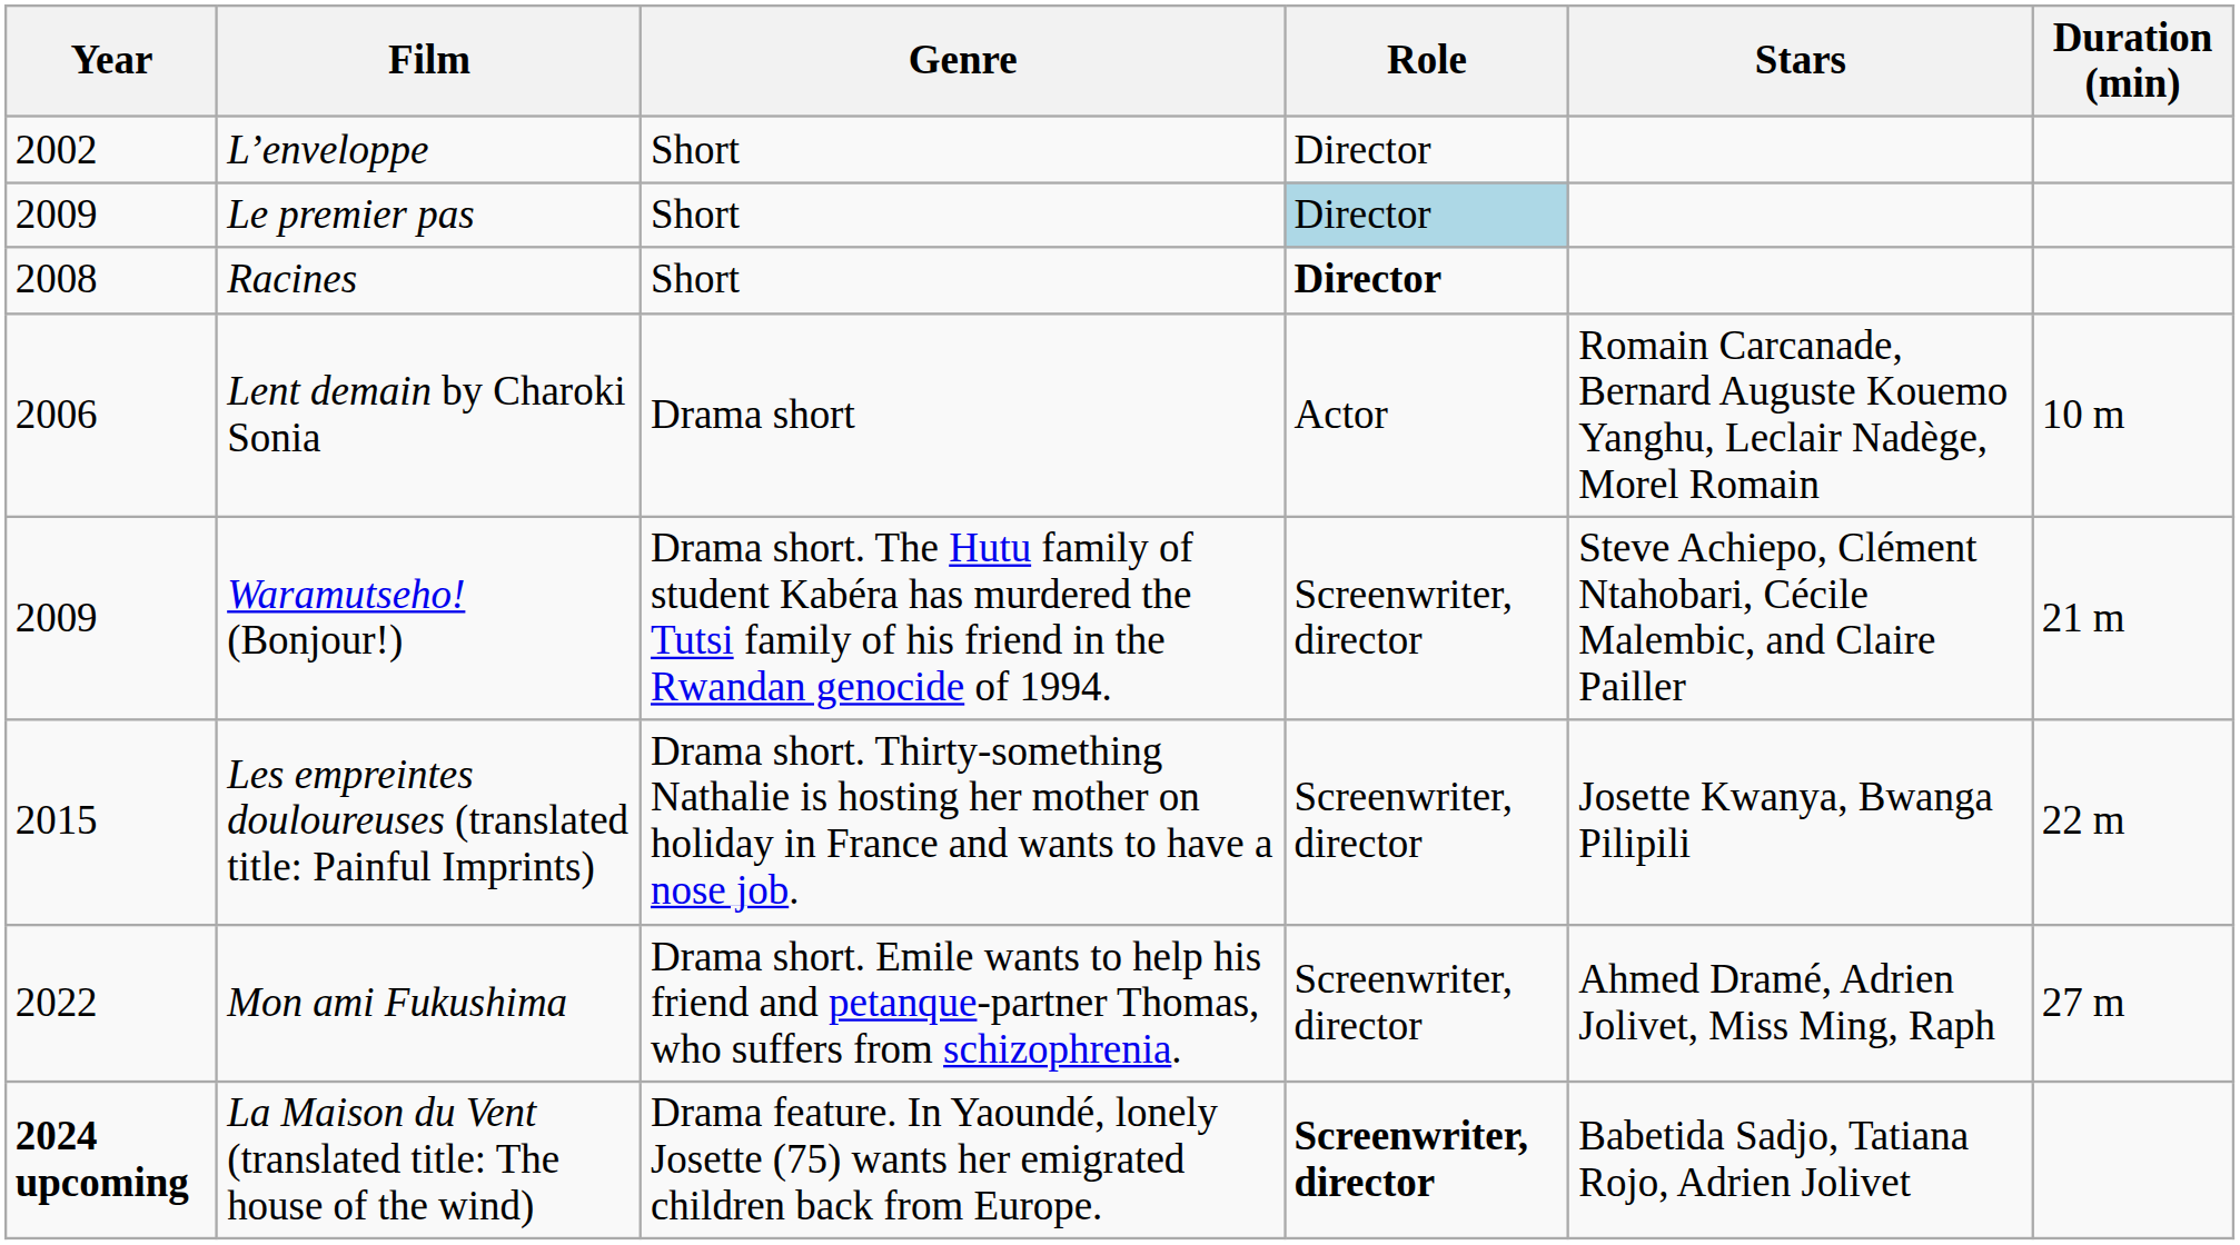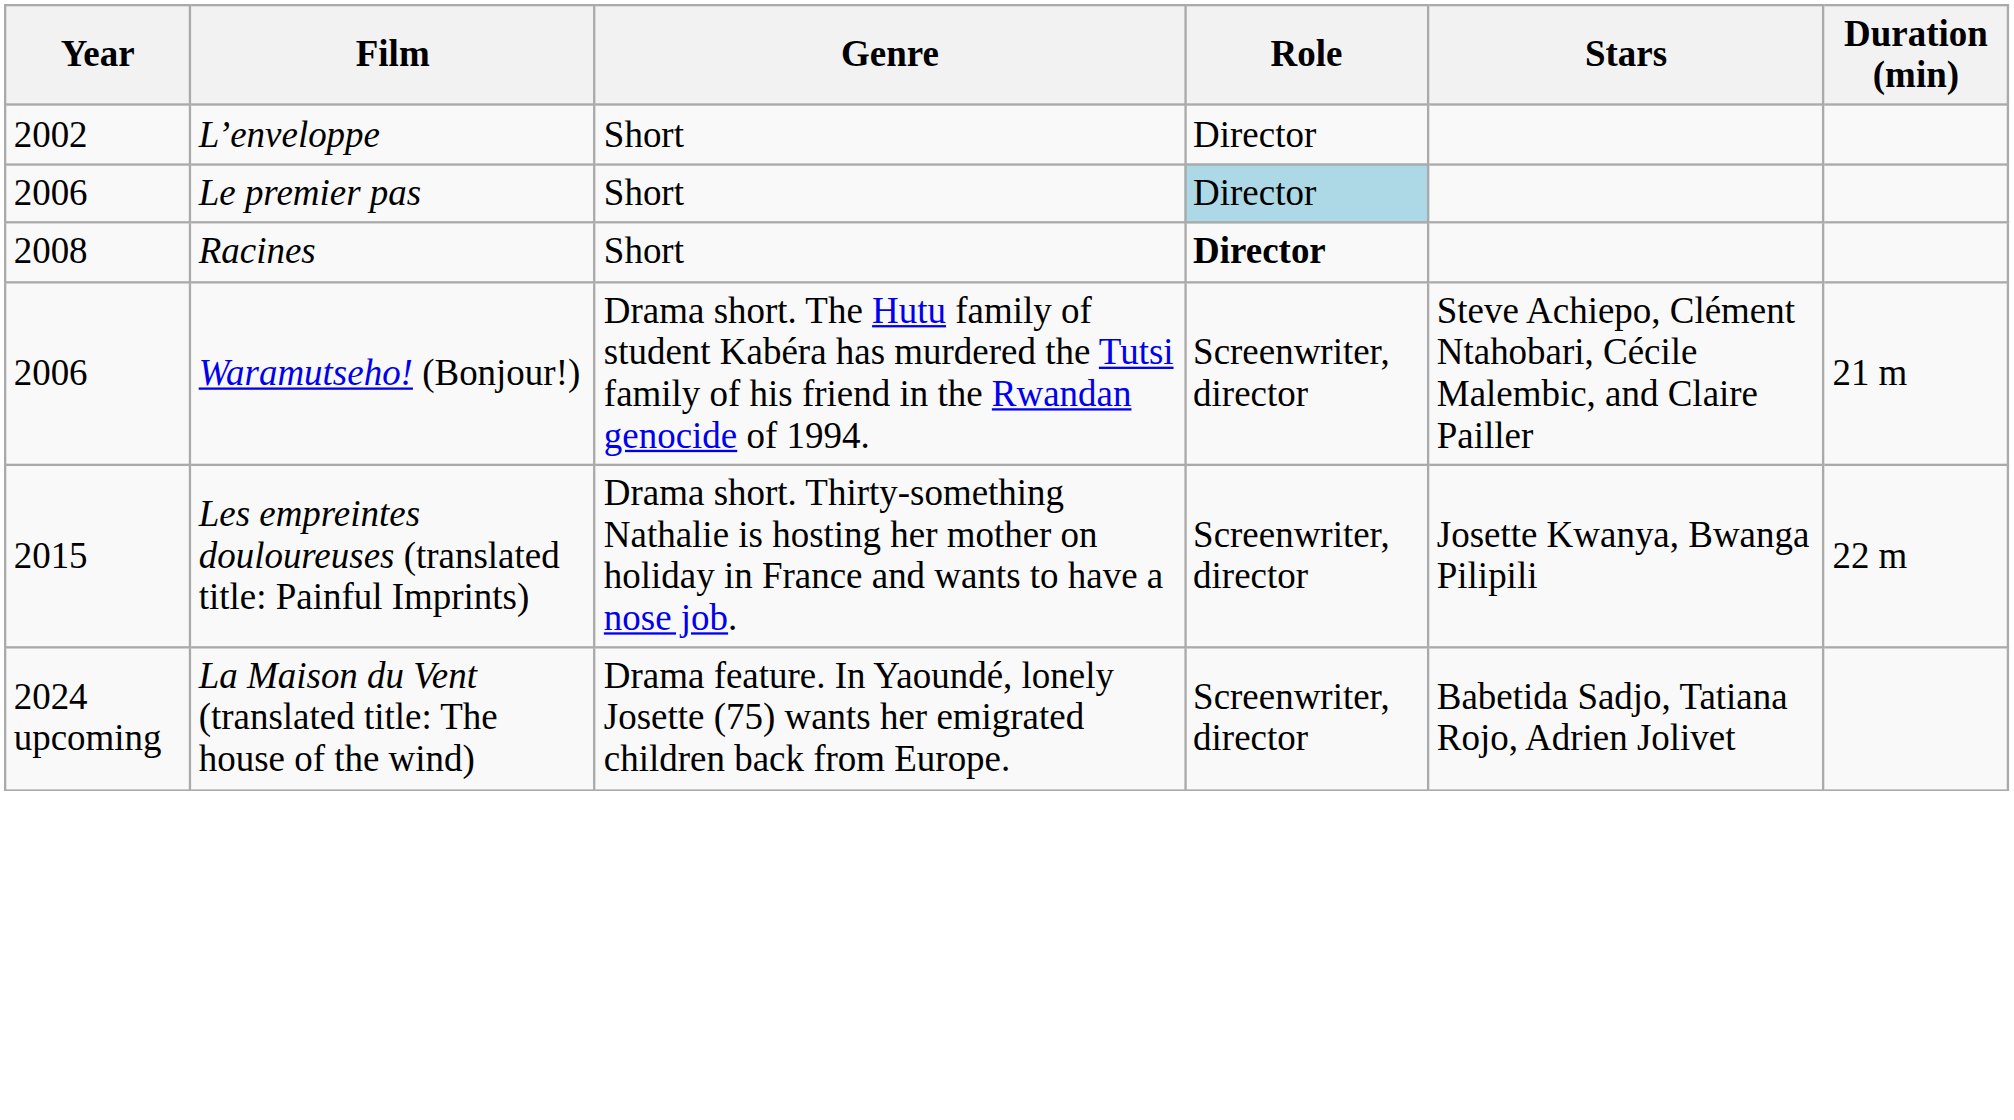 <table class="wikitable">
 <tr>
 <th>Year</th>
 <th>Film</th>
 <th>Genre</th>
 <th>Role</th>
 <th>Stars</th>
 <th>Duration (min)</th>
 </tr>
 <tr>
 <td>2002</td>
 <td><em>L’enveloppe</em></td>
 <td>Short</td>
 <td>Director</td>
 <td></td>
 <td></td>
 </tr>
 <tr>
-<td>2009</td>
+<td>2006</td>
 <td><em>Le premier pas</em></td>
 <td>Short</td>
 <td style="background: lightblue;">Director</td>
 <td></td>
 <td></td>
 </tr>
 <tr>
 <td>2008</td>
 <td><em>Racines</em></td>
 <td>Short</td>
 <td><strong>Director</strong></td>
 <td></td>
 <td></td>
 </tr>
 <tr>
 <td>2006</td>
-<td><em>Lent demain</em> by Charoki Sonia</td>
-<td>Drama short</td>
-<td>Actor</td>
-<td>Romain Carcanade, Bernard Auguste Kouemo Yanghu, Leclair Nadège, Morel Romain</td>
-<td>10 m</td>
-</tr>
-<tr>
-<td>2009</td>
 <td><em><a href='#'>Waramutseho!</a></em> (Bonjour!)</td>
 <td>Drama short. The <a href='#'>Hutu</a> family of student Kabéra has murdered the <a href='#'>Tutsi</a> family of his friend in the <a href='#'>Rwandan genocide</a> of 1994.</td>
 <td>Screenwriter, director</td>
 <td>Steve Achiepo, Clément Ntahobari, Cécile Malembic, and Claire Pailler</td>
 <td>21 m</td>
 </tr>
 <tr>
 <td>2015</td>
 <td><em>Les empreintes douloureuses</em> (translated title: Painful Imprints)</td>
 <td>Drama short. Thirty-something Nathalie is hosting her mother on holiday in France and wants to have a <a href='#'>nose job</a>.</td>
 <td>Screenwriter, director</td>
 <td>Josette Kwanya, Bwanga Pilipili</td>
 <td>22 m</td>
 </tr>
 <tr>
-<td>2022</td>
-<td><em>Mon ami Fukushima</em></td>
-<td>Drama short. Emile wants to help his friend and <a href='#'>petanque</a>-partner Thomas, who suffers from <a href='#'>schizophrenia</a>.</td>
-<td>Screenwriter, director</td>
-<td>Ahmed Dramé, Adrien Jolivet, Miss Ming, Raph</td>
-<td>27 m</td>
-</tr>
-<tr>
-<td><strong>2024 upcoming</strong></td>
+<td>2024 upcoming</td>
 <td><em>La Maison du Vent</em> (translated title: The house of the wind)</td>
 <td>Drama feature. In Yaoundé, lonely Josette (75) wants her emigrated children back from Europe.</td>
-<td><strong>Screenwriter, director</strong></td>
+<td>Screenwriter, director</td>
 <td>Babetida Sadjo, Tatiana Rojo, Adrien Jolivet</td>
 <td></td>
 </tr>
 </table>
